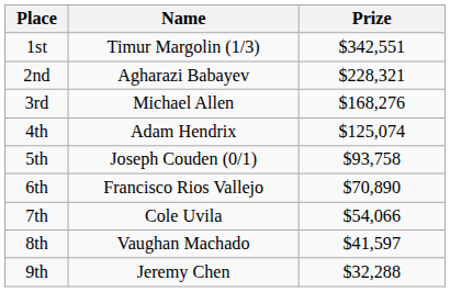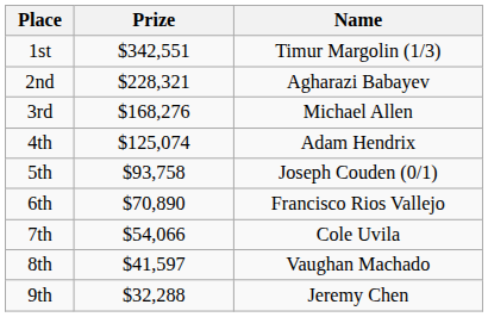 <table class="wikitable">
 <tr>
 <th width="50">Place</th>
+<th width="125">Prize</th>
 <th width="200">Name</th>
-<th width="125">Prize</th>
 </tr>
 <tr>
 <td align=center>1st</td>
+<td align=center>$342,551</td>
 <td align=center> Timur Margolin (1/3)</td>
-<td align=center>$342,551</td>
 </tr>
 <tr>
 <td align=center>2nd</td>
+<td align=center>$228,321</td>
 <td align=center> Agharazi Babayev</td>
-<td align=center>$228,321</td>
 </tr>
 <tr>
 <td align=center>3rd</td>
+<td align=center>$168,276</td>
 <td align=center> Michael Allen</td>
-<td align=center>$168,276</td>
 </tr>
 <tr>
 <td align=center>4th</td>
+<td align=center>$125,074</td>
 <td align=center> Adam Hendrix</td>
-<td align=center>$125,074</td>
 </tr>
 <tr>
 <td align=center>5th</td>
+<td align=center>$93,758</td>
 <td align=center> Joseph Couden (0/1)</td>
-<td align=center>$93,758</td>
 </tr>
 <tr>
 <td align=center>6th</td>
+<td align=center>$70,890</td>
 <td align=center> Francisco Rios Vallejo</td>
-<td align=center>$70,890</td>
 </tr>
 <tr>
 <td align=center>7th</td>
+<td align=center>$54,066</td>
 <td align=center> Cole Uvila</td>
-<td align=center>$54,066</td>
 </tr>
 <tr>
 <td align=center>8th</td>
+<td align=center>$41,597</td>
 <td align=center> Vaughan Machado</td>
-<td align=center>$41,597</td>
 </tr>
 <tr>
 <td align=center>9th</td>
+<td align=center>$32,288</td>
 <td align=center> Jeremy Chen</td>
-<td align=center>$32,288</td>
 </tr>
 </table>
